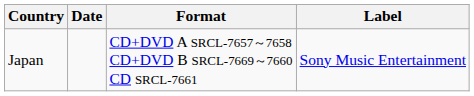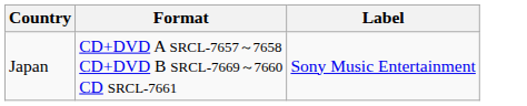 <table class="wikitable">
 <tr>
 <th>Country</th>
-<th>Date</th>
 <th>Format</th>
 <th>Label</th>
 </tr>
 <tr>
 <td>Japan</td>
-<td></td>
 <td><a href='#'>CD+DVD</a> A <small>SRCL-7657～7658</small><br> <a href='#'>CD+DVD</a> B <small>SRCL-7669～7660</small><br><a href='#'>CD</a> <small>SRCL-7661</small></td>
 <td><a href='#'>Sony Music Entertainment</a></td>
 </tr>
 </table>
